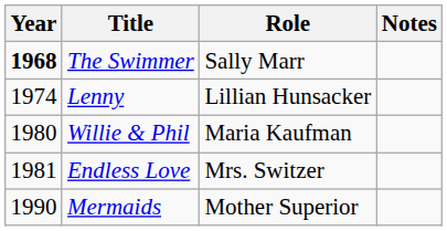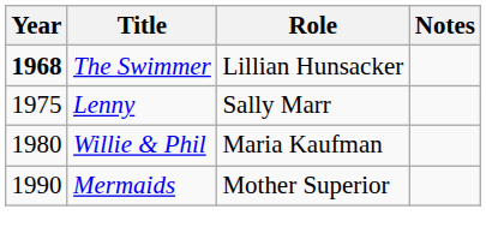 <table class="wikitable">
 <tr>
 <th>Year</th>
 <th>Title</th>
 <th>Role</th>
 <th>Notes</th>
 </tr>
 <tr>
 <td><strong>1968</strong></td>
 <td><em><a href='#'>The Swimmer</a></em></td>
-<td>Sally Marr</td>
+<td>Lillian Hunsacker</td>
 <td></td>
 </tr>
 <tr>
-<td>1974</td>
+<td>1975</td>
 <td><em><a href='#'>Lenny</a></em></td>
-<td>Lillian Hunsacker</td>
+<td>Sally Marr</td>
 <td></td>
 </tr>
 <tr>
 <td>1980</td>
 <td><em><a href='#'>Willie & Phil</a></em></td>
 <td>Maria Kaufman</td>
 <td></td>
 </tr>
 <tr>
-<td>1981</td>
-<td><em><a href='#'>Endless Love</a></em></td>
-<td>Mrs. Switzer</td>
-<td></td>
-</tr>
-<tr>
 <td>1990</td>
 <td><em><a href='#'>Mermaids</a></em></td>
 <td>Mother Superior</td>
 <td></td>
 </tr>
 </table>
